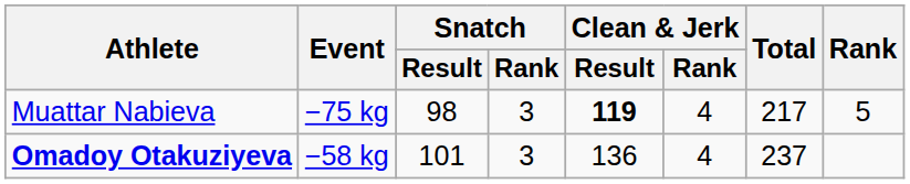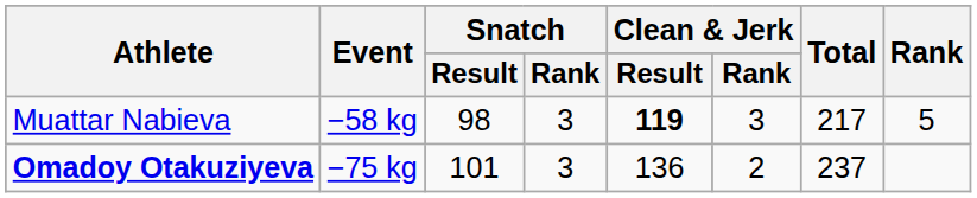 <table class=wikitable style=font-size:90%;text-align:center>
 <tr>
 <th rowspan="2">Athlete</th>
 <th rowspan="2">Event</th>
 <th colspan="2">Snatch</th>
 <th colspan="2">Clean & Jerk</th>
 <th rowspan="2">Total</th>
 <th rowspan="2">Rank</th>
 </tr>
 <tr style="font-size:95%">
 <th>Result</th>
 <th>Rank</th>
 <th>Result</th>
 <th>Rank</th>
 </tr>
 <tr>
 <td align=left><a href='#'>Muattar Nabieva</a></td>
-<td align=left><a href='#'>−75 kg</a></td>
+<td align=left><a href='#'>−58 kg</a></td>
 <td>98</td>
 <td>3</td>
 <td><strong>119</strong></td>
-<td>4</td>
+<td>3</td>
 <td>217</td>
 <td>5</td>
 </tr>
 <tr>
 <td align=left><strong><a href='#'>Omadoy Otakuziyeva</a></strong></td>
-<td align=left><a href='#'>−58 kg</a></td>
+<td align=left><a href='#'>−75 kg</a></td>
 <td>101</td>
 <td>3</td>
 <td>136</td>
-<td>4</td>
+<td>2</td>
 <td>237</td>
 <td></td>
 </tr>
 </table>
